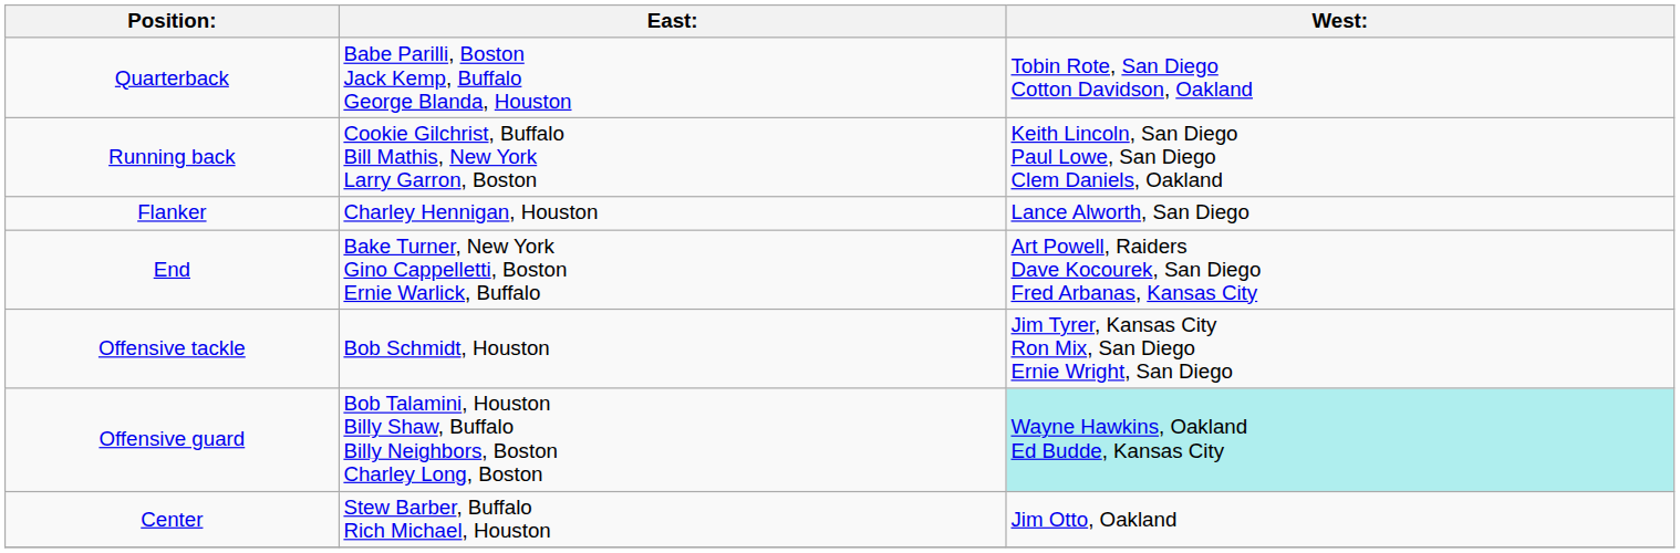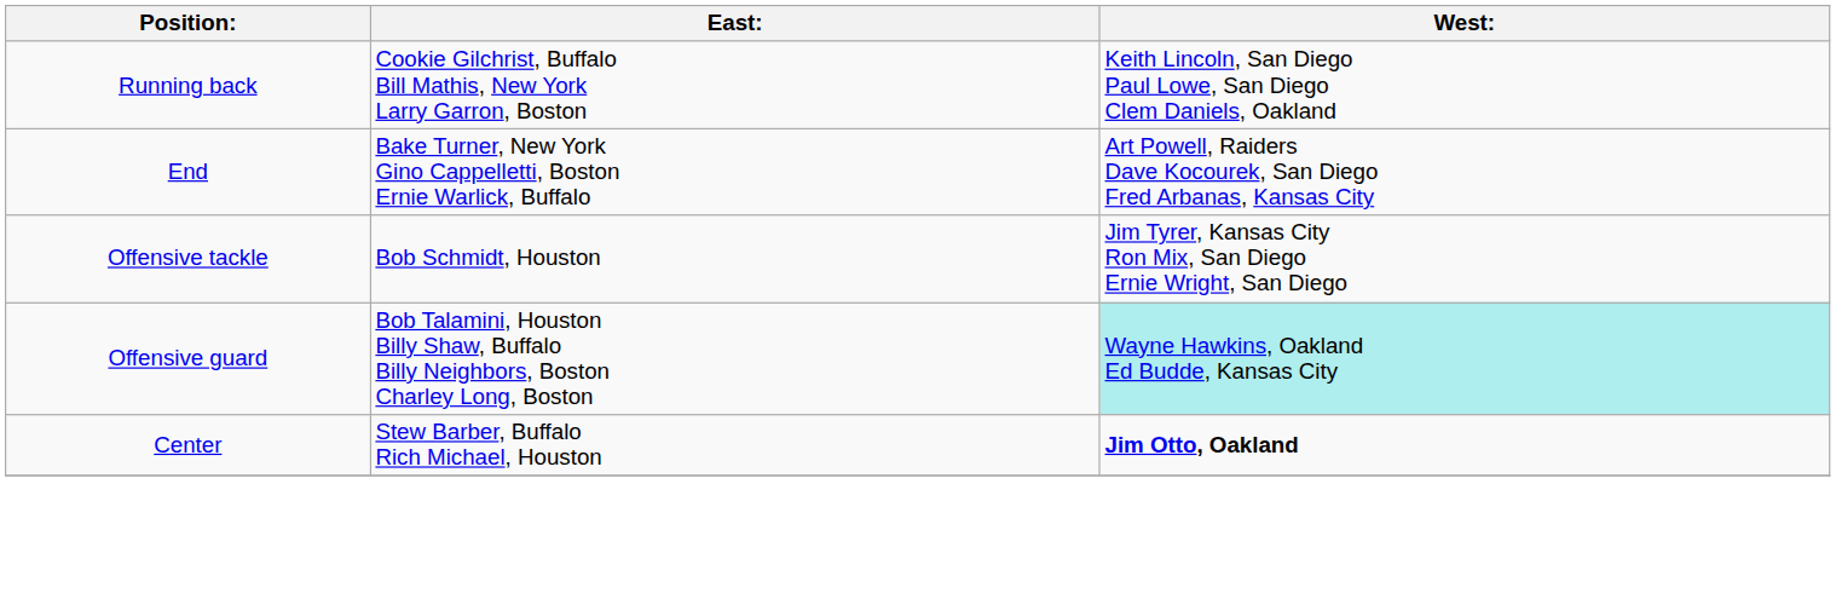 <table class="wikitable" width=65%>
 <tr>
 <th width=20%>Position:</th>
 <th width=40%>East:</th>
 <th width=40%>West:</th>
 </tr>
 <tr>
-<td align=center><a href='#'>Quarterback</a></td>
-<td><a href='#'>Babe Parilli</a>, <a href='#'>Boston</a><br><a href='#'>Jack Kemp</a>, <a href='#'>Buffalo</a><br><a href='#'>George Blanda</a>, <a href='#'>Houston</a></td>
-<td><a href='#'>Tobin Rote</a>, <a href='#'>San Diego</a><br><a href='#'>Cotton Davidson</a>, <a href='#'>Oakland</a></td>
-</tr>
-<tr>
 <td align=center><a href='#'>Running back</a></td>
 <td><a href='#'>Cookie Gilchrist</a>, Buffalo<br><a href='#'>Bill Mathis</a>, <a href='#'>New York</a><br><a href='#'>Larry Garron</a>, Boston</td>
 <td><a href='#'>Keith Lincoln</a>, San Diego<br><a href='#'>Paul Lowe</a>, San Diego<br><a href='#'>Clem Daniels</a>, Oakland</td>
-</tr>
-<tr>
-<td align=center><a href='#'>Flanker</a></td>
-<td><a href='#'>Charley Hennigan</a>, Houston</td>
-<td><a href='#'>Lance Alworth</a>, San Diego</td>
 </tr>
 <tr>
 <td align=center><a href='#'>End</a></td>
 <td><a href='#'>Bake Turner</a>, New York<br><a href='#'>Gino Cappelletti</a>, Boston<br><a href='#'>Ernie Warlick</a>, Buffalo</td>
 <td><a href='#'>Art Powell</a>, Raiders<br><a href='#'>Dave Kocourek</a>, San Diego<br><a href='#'>Fred Arbanas</a>, <a href='#'>Kansas City</a></td>
 </tr>
 <tr>
 <td align=center><a href='#'>Offensive tackle</a></td>
 <td><a href='#'>Bob Schmidt</a>, Houston</td>
 <td><a href='#'>Jim Tyrer</a>, Kansas City<br><a href='#'>Ron Mix</a>, San Diego<br><a href='#'>Ernie Wright</a>, San Diego</td>
 </tr>
 <tr>
 <td align=center><a href='#'>Offensive guard</a></td>
 <td><a href='#'>Bob Talamini</a>, Houston<br><a href='#'>Billy Shaw</a>, Buffalo<br><a href='#'>Billy Neighbors</a>, Boston<br><a href='#'>Charley Long</a>, Boston</td>
 <td style="background: paleturquoise;"><a href='#'>Wayne Hawkins</a>, Oakland<br><a href='#'>Ed Budde</a>, Kansas City</td>
 </tr>
 <tr>
 <td align=center><a href='#'>Center</a></td>
 <td><a href='#'>Stew Barber</a>, Buffalo<br><a href='#'>Rich Michael</a>, Houston</td>
-<td><a href='#'>Jim Otto</a>, Oakland</td>
+<td><strong><a href='#'>Jim Otto</a>, Oakland</strong></td>
 </tr>
 <tr>
 </tr>
 </table>
